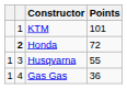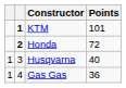 <table class="wikitable" style="font-size: 85%;">
 <tr>
 <th></th>
 <th></th>
 <th>Constructor</th>
 <th>Points</th>
 </tr>
 <tr>
 <td></td>
-<td align=center>1</td>
+<td align=center><strong>1</strong></td>
 <td> <a href='#'>KTM</a></td>
 <td align=left>101</td>
 </tr>
 <tr>
 <td></td>
 <td align=center><strong>2</strong></td>
 <td> <a href='#'>Honda</a></td>
 <td align=left>72</td>
 </tr>
 <tr>
 <td> 1</td>
 <td align=center>3</td>
 <td> <a href='#'>Husqvarna</a></td>
-<td align=left>55</td>
+<td align=left>40</td>
 </tr>
 <tr>
 <td> 1</td>
 <td align=center>4</td>
 <td> <a href='#'>Gas Gas</a></td>
 <td align=left>36</td>
 </tr>
 </table>
